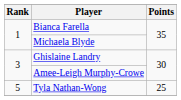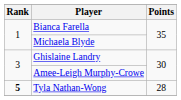 <table class="wikitable sortable">
 <tr>
 </tr>
 <tr>
 <th>Rank</th>
 <th>Player</th>
 <th>Points</th>
 </tr>
 <tr>
 <td align=center rowspan=2>1</td>
 <td> <a href='#'>Bianca Farella</a></td>
 <td align=center rowspan=2>35</td>
 </tr>
 <tr>
 <td> <a href='#'>Michaela Blyde</a></td>
 </tr>
 <tr>
 <td align=center rowspan=2>3</td>
 <td> <a href='#'>Ghislaine Landry</a></td>
 <td align=center rowspan=2>30</td>
 </tr>
 <tr>
 <td> <a href='#'>Amee-Leigh Murphy-Crowe</a></td>
 </tr>
 <tr>
-<td align=center>5</td>
+<td align=center><strong>5</strong></td>
 <td> <a href='#'>Tyla Nathan-Wong</a></td>
-<td align=center>25</td>
+<td align=center>28</td>
 </tr>
 <tr>
 </tr>
 </table>
